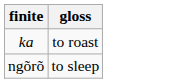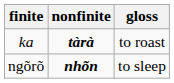 <table class="wikitable" style="text-align: center;">
 <tr>
 <th>finite</th>
+<th>nonfinite</th>
 <th>gloss</th>
 </tr>
 <tr>
 <td><em>ka</em></td>
+<td><strong><em>tà<strong>rà<em></td>
 <td>to roast</td>
 </tr>
 <tr>
 <td></em></strong>ngõ</strong>rõ</em></td>
+<td><strong><em>nhõ<strong>n<em></td>
 <td>to sleep</td>
 </tr>
 </table>
